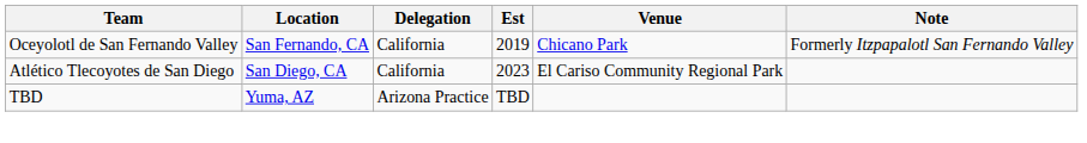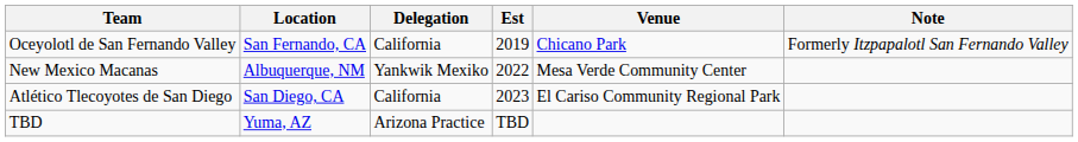 <table class="wikitable">
 <tr>
 <th>Team</th>
 <th>Location</th>
 <th>Delegation</th>
 <th>Est</th>
 <th>Venue</th>
 <th>Note</th>
 </tr>
 <tr>
 <td>Oceyolotl de San Fernando Valley</td>
 <td><a href='#'>San Fernando, CA</a></td>
 <td>California</td>
 <td>2019</td>
 <td><a href='#'>Chicano Park</a></td>
 <td>Formerly <em>Itzpapalotl San Fernando Valley</em></td>
 </tr>
 <tr>
+<td>New Mexico Macanas</td>
+<td><a href='#'>Albuquerque, NM</a></td>
+<td>Yankwik Mexiko</td>
+<td>2022</td>
+<td>Mesa Verde Community Center</td>
+<td></td>
+</tr>
+<tr>
 <td>Atlético Tlecoyotes de San Diego</td>
 <td><a href='#'>San Diego, CA</a></td>
 <td>California</td>
 <td>2023</td>
 <td>El Cariso Community Regional Park</td>
 <td></td>
 </tr>
 <tr>
 <td>TBD</td>
 <td><a href='#'>Yuma, AZ</a></td>
 <td>Arizona Practice</td>
 <td>TBD</td>
 <td></td>
 <td></td>
 </tr>
 </table>
